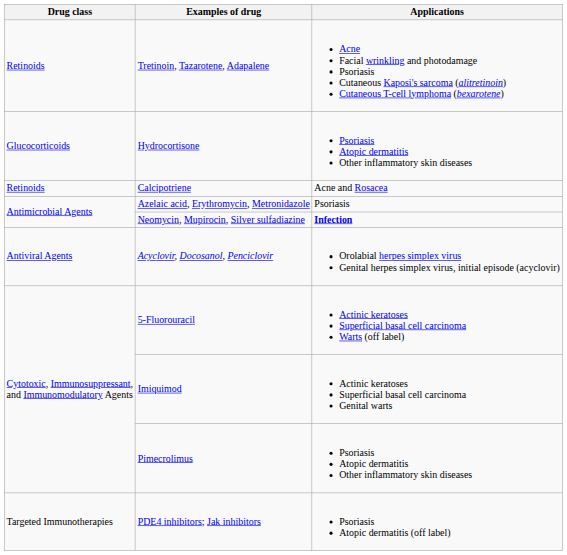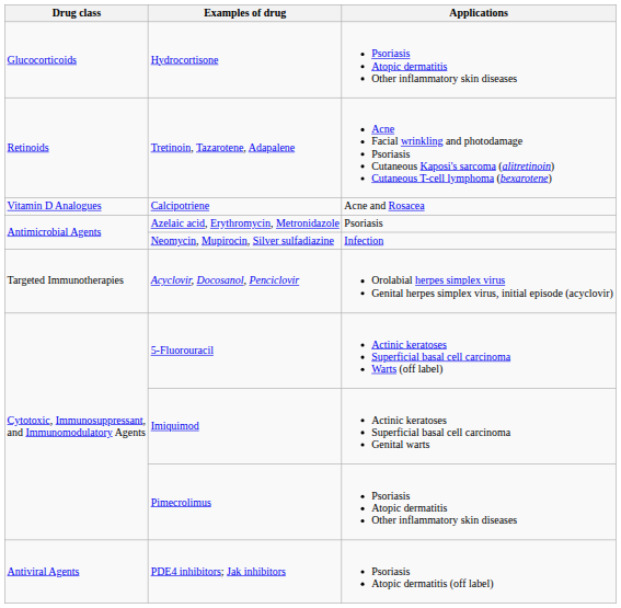 <table class="wikitable">
 <tr>
 <th>Drug class</th>
 <th>Examples of drug</th>
 <th>Applications</th>
-</tr>
-<tr>
-<td><a href='#'>Retinoids</a></td>
-<td><a href='#'>Tretinoin</a>, <a href='#'>Tazarotene</a>, <a href='#'>Adapalene</a></td>
-<td><br><ul><li><a href='#'>Acne</a></li><li>Facial <a href='#'>wrinkling</a> and photodamage</li><li>Psoriasis</li><li>Cutaneous <a href='#'>Kaposi's sarcoma</a> (<em><a href='#'>alitretinoin</a></em>)</li><li><a href='#'>Cutaneous T-cell lymphoma</a> (<em><a href='#'>bexarotene</a></em>)</li></ul></td>
 </tr>
 <tr>
 <td><a href='#'>Glucocorticoids</a></td>
 <td><a href='#'>Hydrocortisone</a></td>
 <td><br><ul><li><a href='#'>Psoriasis</a></li><li><a href='#'>Atopic dermatitis</a></li><li>Other inflammatory skin diseases</li></ul></td>
 </tr>
 <tr>
 <td><a href='#'>Retinoids</a></td>
+<td><a href='#'>Tretinoin</a>, <a href='#'>Tazarotene</a>, <a href='#'>Adapalene</a></td>
+<td><br><ul><li><a href='#'>Acne</a></li><li>Facial <a href='#'>wrinkling</a> and photodamage</li><li>Psoriasis</li><li>Cutaneous <a href='#'>Kaposi's sarcoma</a> (<em><a href='#'>alitretinoin</a></em>)</li><li><a href='#'>Cutaneous T-cell lymphoma</a> (<em><a href='#'>bexarotene</a></em>)</li></ul></td>
+</tr>
+<tr>
+<td><a href='#'>Vitamin D Analogues</a></td>
 <td><a href='#'>Calcipotriene</a></td>
 <td>Acne and <a href='#'>Rosacea</a></td>
 </tr>
 <tr>
 <td rowspan="2"><a href='#'>Antimicrobial Agents</a></td>
 <td><a href='#'>Azelaic acid</a>, <a href='#'>Erythromycin</a>, <a href='#'>Metronidazole</a></td>
 <td>Psoriasis</td>
 </tr>
 <tr>
 <td><a href='#'>Neomycin</a>, <a href='#'>Mupirocin</a>, <a href='#'>Silver sulfadiazine</a></td>
-<td><strong><a href='#'>Infection</a></strong></td>
+<td><a href='#'>Infection</a></td>
 </tr>
 <tr>
-<td><a href='#'>Antiviral Agents</a></td>
+<td>Targeted Immunotherapies</td>
 <td><em><a href='#'>Acyclovir</a>,</em> <em><a href='#'>Docosanol</a>, <a href='#'>Penciclovir</a></em></td>
 <td><br><ul><li>Orolabial <a href='#'>herpes simplex virus</a></li><li>Genital herpes simplex virus, initial episode (acyclovir)</li></ul></td>
 </tr>
 <tr>
 <td rowspan="3"><a href='#'>Cytotoxic</a>, <a href='#'>Immunosuppressant</a>,<br>and <a href='#'>Immunomodulatory</a> Agents</td>
 <td><a href='#'>5-Fluorouracil</a></td>
 <td><br><ul><li><a href='#'>Actinic keratoses</a></li><li><a href='#'>Superficial basal cell carcinoma</a></li><li><a href='#'>Warts</a> (off label)</li></ul></td>
 </tr>
 <tr>
 <td><a href='#'>Imiquimod</a></td>
 <td><br><ul><li>Actinic keratoses</li><li>Superficial basal cell carcinoma</li><li>Genital warts</li></ul></td>
 </tr>
 <tr>
 <td><a href='#'>Pimecrolimus</a></td>
 <td><br><ul><li>Psoriasis</li><li>Atopic dermatitis</li><li>Other inflammatory skin diseases</li></ul></td>
 </tr>
 <tr>
-<td>Targeted Immunotherapies</td>
+<td><a href='#'>Antiviral Agents</a></td>
 <td><a href='#'>PDE4 inhibitors</a>; <a href='#'>Jak inhibitors</a></td>
 <td><br><ul><li>Psoriasis</li><li>Atopic dermatitis (off label)</li></ul></td>
 </tr>
 </table>
